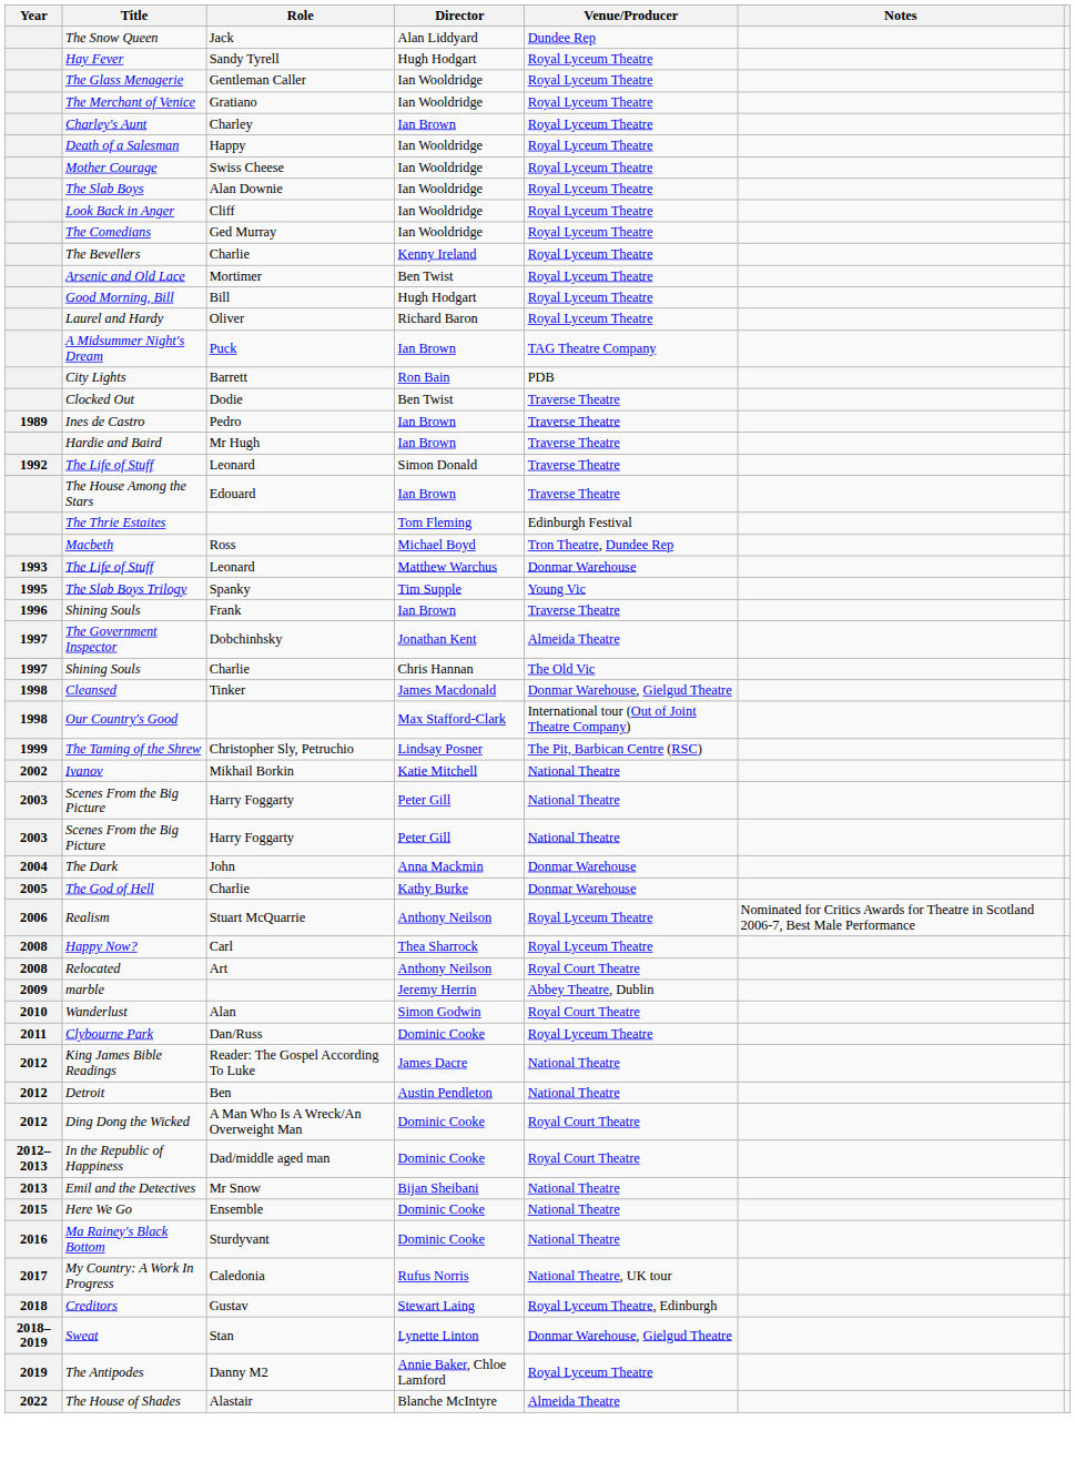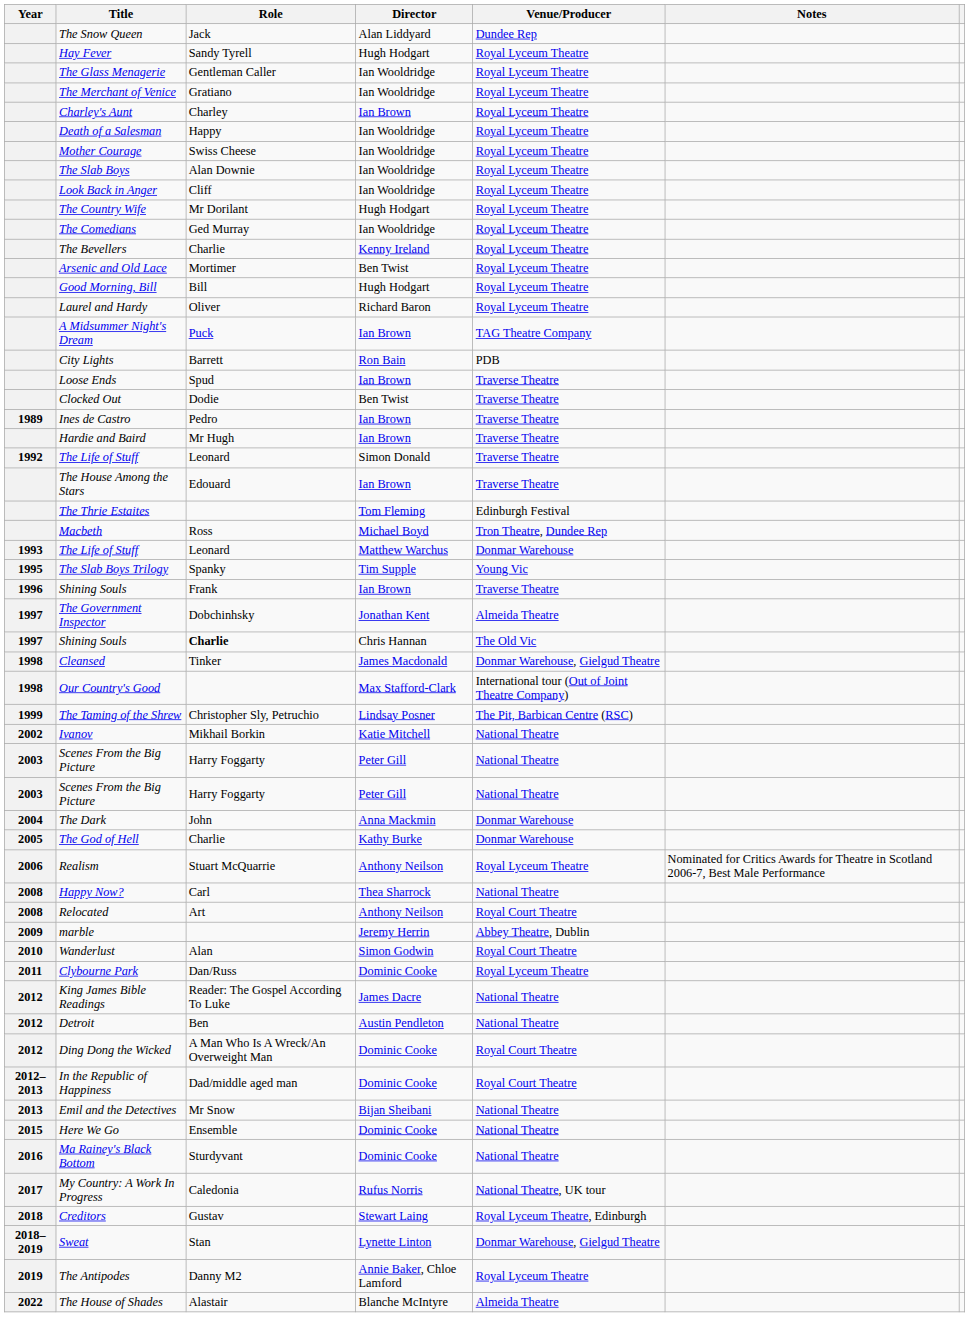 <table class="wikitable sortable plainrowheaders">
 <tr>
 <th scope="col">Year</th>
 <th scope="col">Title</th>
 <th scope="col">Role</th>
 <th scope="col">Director</th>
 <th scope="col">Venue/Producer</th>
 <th scope="col" class="unsortable">Notes</th>
 <th scope="col" class="unsortable"></th>
 </tr>
 <tr>
 <th scope="row"></th>
 <td><em>The Snow Queen</em></td>
 <td>Jack</td>
 <td>Alan Liddyard</td>
 <td><a href='#'>Dundee Rep</a></td>
 <td></td>
 <td></td>
 </tr>
 <tr>
 <th scope="row"></th>
 <td><em><a href='#'>Hay Fever</a></em></td>
 <td>Sandy Tyrell</td>
 <td>Hugh Hodgart</td>
 <td><a href='#'>Royal Lyceum Theatre</a></td>
 <td></td>
 <td></td>
 </tr>
 <tr>
 <th scope="row"></th>
 <td><em><a href='#'>The Glass Menagerie</a></em></td>
 <td>Gentleman Caller</td>
 <td>Ian Wooldridge</td>
 <td><a href='#'>Royal Lyceum Theatre</a></td>
 <td></td>
 <td></td>
 </tr>
 <tr>
 <th scope="row"></th>
 <td><em><a href='#'>The Merchant of Venice</a></em></td>
 <td>Gratiano</td>
 <td>Ian Wooldridge</td>
 <td><a href='#'>Royal Lyceum Theatre</a></td>
 <td></td>
 <td></td>
 </tr>
 <tr>
 <th scope="row"></th>
 <td><em><a href='#'>Charley's Aunt</a></em></td>
 <td>Charley</td>
 <td><a href='#'>Ian Brown</a></td>
 <td><a href='#'>Royal Lyceum Theatre</a></td>
 <td></td>
 <td></td>
 </tr>
 <tr>
 <th scope="row"></th>
 <td><em><a href='#'>Death of a Salesman</a></em></td>
 <td>Happy</td>
 <td>Ian Wooldridge</td>
 <td><a href='#'>Royal Lyceum Theatre</a></td>
 <td></td>
 <td></td>
 </tr>
 <tr>
 <th scope="row"></th>
 <td><em><a href='#'>Mother Courage</a></em></td>
 <td>Swiss Cheese</td>
 <td>Ian Wooldridge</td>
 <td><a href='#'>Royal Lyceum Theatre</a></td>
 <td></td>
 <td></td>
 </tr>
 <tr>
 <th scope="row"></th>
 <td><em><a href='#'>The Slab Boys</a></em></td>
 <td>Alan Downie</td>
 <td>Ian Wooldridge</td>
 <td><a href='#'>Royal Lyceum Theatre</a></td>
 <td></td>
 <td></td>
 </tr>
 <tr>
 <th scope="row"></th>
 <td><em><a href='#'>Look Back in Anger</a></em></td>
 <td>Cliff</td>
 <td>Ian Wooldridge</td>
 <td><a href='#'>Royal Lyceum Theatre</a></td>
 <td></td>
 <td></td>
 </tr>
 <tr>
 <th scope="row"></th>
+<td><em><a href='#'>The Country Wife</a></em></td>
+<td>Mr Dorilant</td>
+<td>Hugh Hodgart</td>
+<td><a href='#'>Royal Lyceum Theatre</a></td>
+<td></td>
+<td></td>
+</tr>
+<tr>
+<th scope="row"></th>
 <td><em><a href='#'>The Comedians</a></em></td>
 <td>Ged Murray</td>
 <td>Ian Wooldridge</td>
 <td><a href='#'>Royal Lyceum Theatre</a></td>
 <td></td>
 <td></td>
 </tr>
 <tr>
 <th scope="row"></th>
 <td><em>The Bevellers</em></td>
 <td>Charlie</td>
 <td><a href='#'>Kenny Ireland</a></td>
 <td><a href='#'>Royal Lyceum Theatre</a></td>
 <td></td>
 <td></td>
 </tr>
 <tr>
 <th scope="row"></th>
 <td><em><a href='#'>Arsenic and Old Lace</a></em></td>
 <td>Mortimer</td>
 <td>Ben Twist</td>
 <td><a href='#'>Royal Lyceum Theatre</a></td>
 <td></td>
 <td></td>
 </tr>
 <tr>
 <th scope="row"></th>
 <td><em><a href='#'>Good Morning, Bill</a></em></td>
 <td>Bill</td>
 <td>Hugh Hodgart</td>
 <td><a href='#'>Royal Lyceum Theatre</a></td>
 <td></td>
 <td></td>
 </tr>
 <tr>
 <th scope="row"></th>
 <td><em>Laurel and Hardy</em></td>
 <td>Oliver</td>
 <td>Richard Baron</td>
 <td><a href='#'>Royal Lyceum Theatre</a></td>
 <td></td>
 <td></td>
 </tr>
 <tr>
 <th scope="row"></th>
 <td><em><a href='#'>A Midsummer Night's Dream</a></em></td>
 <td><a href='#'>Puck</a></td>
 <td><a href='#'>Ian Brown</a></td>
 <td><a href='#'>TAG Theatre Company</a></td>
 <td></td>
 <td></td>
 </tr>
 <tr>
 <th scope="row"></th>
 <td><em>City Lights</em></td>
 <td>Barrett</td>
 <td><a href='#'>Ron Bain</a></td>
 <td>PDB</td>
+<td></td>
+<td></td>
+</tr>
+<tr>
+<th scope="row"></th>
+<td><em>Loose Ends</em></td>
+<td>Spud</td>
+<td><a href='#'>Ian Brown</a></td>
+<td><a href='#'>Traverse Theatre</a></td>
 <td></td>
 <td></td>
 </tr>
 <tr>
 <th scope="row"></th>
 <td><em>Clocked Out</em></td>
 <td>Dodie</td>
 <td>Ben Twist</td>
 <td><a href='#'>Traverse Theatre</a></td>
 <td></td>
 <td></td>
 </tr>
 <tr>
 <th scope="row">1989</th>
 <td><em>Ines de Castro</em></td>
 <td>Pedro</td>
 <td><a href='#'>Ian Brown</a></td>
 <td><a href='#'>Traverse Theatre</a></td>
 <td></td>
 <td></td>
 </tr>
 <tr>
 <th scope="row"></th>
 <td><em>Hardie and Baird</em></td>
 <td>Mr Hugh</td>
 <td><a href='#'>Ian Brown</a></td>
 <td><a href='#'>Traverse Theatre</a></td>
 <td></td>
 <td></td>
 </tr>
 <tr>
 <th scope="row">1992</th>
 <td><em><a href='#'>The Life of Stuff</a></em></td>
 <td>Leonard</td>
 <td>Simon Donald</td>
 <td><a href='#'>Traverse Theatre</a></td>
 <td></td>
 <td></td>
 </tr>
 <tr>
 <th scope="row"></th>
 <td><em>The House Among the Stars</em></td>
 <td>Edouard</td>
 <td><a href='#'>Ian Brown</a></td>
 <td><a href='#'>Traverse Theatre</a></td>
 <td></td>
 <td></td>
 </tr>
 <tr>
 <th scope="row"></th>
 <td><em><a href='#'>The Thrie Estaites</a></em></td>
 <td></td>
 <td><a href='#'>Tom Fleming</a></td>
 <td>Edinburgh Festival</td>
 <td></td>
 <td></td>
 </tr>
 <tr>
 <th scope="row"></th>
 <td><em><a href='#'>Macbeth</a></em></td>
 <td>Ross</td>
 <td><a href='#'>Michael Boyd</a></td>
 <td><a href='#'>Tron Theatre</a>, <a href='#'>Dundee Rep</a></td>
 <td></td>
 <td></td>
 </tr>
 <tr>
 <th scope="row">1993</th>
 <td><em><a href='#'>The Life of Stuff</a></em></td>
 <td>Leonard</td>
 <td><a href='#'>Matthew Warchus</a></td>
 <td><a href='#'>Donmar Warehouse</a></td>
 <td></td>
 <td></td>
 </tr>
 <tr>
 <th scope="row">1995</th>
 <td><em><a href='#'>The Slab Boys Trilogy</a></em></td>
 <td>Spanky</td>
 <td><a href='#'>Tim Supple</a></td>
 <td><a href='#'>Young Vic</a></td>
 <td></td>
 <td></td>
 </tr>
 <tr>
 <th scope="row">1996</th>
 <td><em>Shining Souls</em></td>
 <td>Frank</td>
 <td><a href='#'>Ian Brown</a></td>
 <td><a href='#'>Traverse Theatre</a></td>
 <td></td>
 <td></td>
 </tr>
 <tr>
 <th scope="row">1997</th>
 <td><em><a href='#'>The Government Inspector</a></em></td>
 <td>Dobchinhsky</td>
 <td><a href='#'>Jonathan Kent</a></td>
 <td><a href='#'>Almeida Theatre</a></td>
 <td></td>
 <td></td>
 </tr>
 <tr>
 <th scope="row">1997</th>
 <td><em>Shining Souls</em></td>
-<td>Charlie</td>
+<td><strong>Charlie</strong></td>
 <td>Chris Hannan</td>
 <td><a href='#'>The Old Vic</a></td>
 <td></td>
 <td></td>
 </tr>
 <tr>
 <th scope="row">1998</th>
 <td><em><a href='#'>Cleansed</a></em></td>
 <td>Tinker</td>
 <td><a href='#'>James Macdonald</a></td>
 <td><a href='#'>Donmar Warehouse</a>, <a href='#'>Gielgud Theatre</a></td>
 <td></td>
 <td></td>
 </tr>
 <tr>
 <th scope="row">1998</th>
 <td><em><a href='#'>Our Country's Good</a></em></td>
 <td></td>
 <td><a href='#'>Max Stafford-Clark</a></td>
 <td>International tour (<a href='#'>Out of Joint Theatre Company</a>)</td>
 <td></td>
 <td></td>
 </tr>
 <tr>
 <th scope="row">1999</th>
 <td><em><a href='#'>The Taming of the Shrew</a></em></td>
 <td>Christopher Sly, Petruchio</td>
 <td><a href='#'>Lindsay Posner</a></td>
 <td><a href='#'>The Pit, Barbican Centre</a> (<a href='#'>RSC</a>)</td>
 <td></td>
 <td></td>
 </tr>
 <tr>
 <th scope="row">2002</th>
 <td><em><a href='#'>Ivanov</a></em></td>
 <td>Mikhail Borkin</td>
 <td><a href='#'>Katie Mitchell</a></td>
 <td><a href='#'>National Theatre</a></td>
 <td></td>
 <td></td>
 </tr>
 <tr>
 <th scope="row">2003</th>
 <td><em>Scenes From the Big Picture</em></td>
 <td>Harry Foggarty</td>
 <td><a href='#'>Peter Gill</a></td>
 <td><a href='#'>National Theatre</a></td>
 <td></td>
 <td></td>
 </tr>
 <tr>
 <th scope="row">2003</th>
 <td><em>Scenes From the Big Picture</em></td>
 <td>Harry Foggarty</td>
 <td><a href='#'>Peter Gill</a></td>
 <td><a href='#'>National Theatre</a></td>
 <td></td>
 <td></td>
 </tr>
 <tr>
 <th scope="row">2004</th>
 <td><em>The Dark</em></td>
 <td>John</td>
 <td><a href='#'>Anna Mackmin</a></td>
 <td><a href='#'>Donmar Warehouse</a></td>
 <td></td>
 <td></td>
 </tr>
 <tr>
 <th scope="row">2005</th>
 <td><em><a href='#'>The God of Hell</a></em></td>
 <td>Charlie</td>
 <td><a href='#'>Kathy Burke</a></td>
 <td><a href='#'>Donmar Warehouse</a></td>
 <td></td>
 <td></td>
 </tr>
 <tr>
 <th scope="row">2006</th>
 <td><em>Realism</em></td>
 <td>Stuart McQuarrie</td>
 <td><a href='#'>Anthony Neilson</a></td>
 <td><a href='#'>Royal Lyceum Theatre</a></td>
 <td>Nominated for Critics Awards for Theatre in Scotland 2006-7, Best Male Performance</td>
 <td></td>
 </tr>
 <tr>
 <th scope="row">2008</th>
 <td><em><a href='#'>Happy Now?</a></em></td>
 <td>Carl</td>
 <td><a href='#'>Thea Sharrock</a></td>
-<td><a href='#'>Royal Lyceum Theatre</a></td>
+<td><a href='#'>National Theatre</a></td>
 <td></td>
 <td></td>
 </tr>
 <tr>
 <th scope="row">2008</th>
 <td><em>Relocated</em></td>
 <td>Art</td>
 <td><a href='#'>Anthony Neilson</a></td>
 <td><a href='#'>Royal Court Theatre</a></td>
 <td></td>
 <td></td>
 </tr>
 <tr>
 <th scope="row">2009</th>
 <td><em>marble</em></td>
 <td></td>
 <td><a href='#'>Jeremy Herrin</a></td>
 <td><a href='#'>Abbey Theatre</a>, Dublin</td>
 <td></td>
 <td></td>
 </tr>
 <tr>
 <th scope="row">2010</th>
 <td><em>Wanderlust</em></td>
 <td>Alan</td>
 <td><a href='#'>Simon Godwin</a></td>
 <td><a href='#'>Royal Court Theatre</a></td>
 <td></td>
 <td></td>
 </tr>
 <tr>
 <th scope="row">2011</th>
 <td><em><a href='#'>Clybourne Park</a></em></td>
 <td>Dan/Russ</td>
 <td><a href='#'>Dominic Cooke</a></td>
 <td><a href='#'>Royal Lyceum Theatre</a></td>
 <td></td>
 <td></td>
 </tr>
 <tr>
 <th scope="row">2012</th>
 <td><em>King James Bible Readings</em></td>
 <td>Reader: The Gospel According To Luke</td>
 <td><a href='#'>James Dacre</a></td>
 <td><a href='#'>National Theatre</a></td>
 <td></td>
 <td></td>
 </tr>
 <tr>
 <th scope="row">2012</th>
 <td><em>Detroit</em></td>
 <td>Ben</td>
 <td><a href='#'>Austin Pendleton</a></td>
 <td><a href='#'>National Theatre</a></td>
 <td></td>
 <td></td>
 </tr>
 <tr>
 <th scope="row">2012</th>
 <td><em>Ding Dong the Wicked</em></td>
 <td>A Man Who Is A Wreck/An Overweight Man</td>
 <td><a href='#'>Dominic Cooke</a></td>
 <td><a href='#'>Royal Court Theatre</a></td>
 <td></td>
 <td></td>
 </tr>
 <tr>
 <th scope="row">2012–2013</th>
 <td><em>In the Republic of Happiness</em></td>
 <td>Dad/middle aged man</td>
 <td><a href='#'>Dominic Cooke</a></td>
 <td><a href='#'>Royal Court Theatre</a></td>
 <td></td>
 <td></td>
 </tr>
 <tr>
 <th scope="row">2013</th>
 <td><em>Emil and the Detectives</em></td>
 <td>Mr Snow</td>
 <td><a href='#'>Bijan Sheibani</a></td>
 <td><a href='#'>National Theatre</a></td>
 <td></td>
 <td></td>
 </tr>
 <tr>
 <th scope="row">2015</th>
 <td><em>Here We Go</em></td>
 <td>Ensemble</td>
 <td><a href='#'>Dominic Cooke</a></td>
 <td><a href='#'>National Theatre</a></td>
 <td></td>
 <td></td>
 </tr>
 <tr>
 <th scope="row">2016</th>
 <td><em><a href='#'>Ma Rainey's Black Bottom</a></em></td>
 <td>Sturdyvant</td>
 <td><a href='#'>Dominic Cooke</a></td>
 <td><a href='#'>National Theatre</a></td>
 <td></td>
 <td></td>
 </tr>
 <tr>
 <th scope="row">2017</th>
 <td><em>My Country: A Work In Progress</em></td>
 <td>Caledonia</td>
 <td><a href='#'>Rufus Norris</a></td>
 <td><a href='#'>National Theatre</a>, UK tour</td>
 <td></td>
 <td></td>
 </tr>
 <tr>
 <th scope="row">2018</th>
 <td><em><a href='#'>Creditors</a></em></td>
 <td>Gustav</td>
 <td><a href='#'>Stewart Laing</a></td>
 <td><a href='#'>Royal Lyceum Theatre</a>, Edinburgh</td>
 <td></td>
 <td></td>
 </tr>
 <tr>
 <th scope="row">2018–2019</th>
 <td><em><a href='#'>Sweat</a></em></td>
 <td>Stan</td>
 <td><a href='#'>Lynette Linton</a></td>
 <td><a href='#'>Donmar Warehouse</a>, <a href='#'>Gielgud Theatre</a></td>
 <td></td>
 <td></td>
 </tr>
 <tr>
 <th scope="row">2019</th>
 <td><em>The Antipodes</em></td>
 <td>Danny M2</td>
 <td><a href='#'>Annie Baker</a>, Chloe Lamford</td>
 <td><a href='#'>Royal Lyceum Theatre</a></td>
 <td></td>
 <td></td>
 </tr>
 <tr>
 <th scope="row">2022</th>
 <td><em>The House of Shades</em></td>
 <td>Alastair</td>
 <td>Blanche McIntyre</td>
 <td><a href='#'>Almeida Theatre</a></td>
 <td></td>
 <td></td>
 </tr>
 </table>
